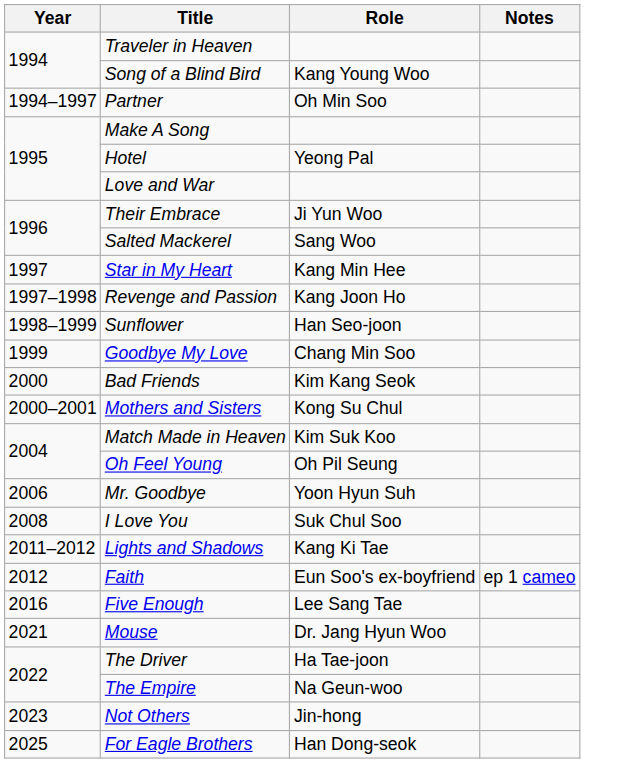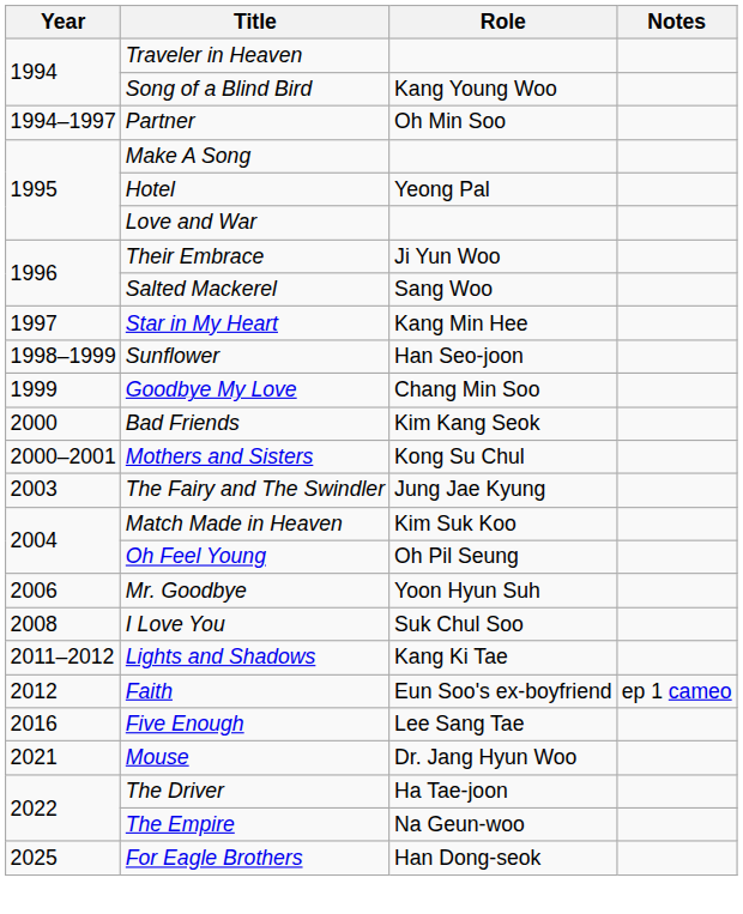 <table class="wikitable">
 <tr>
 <th>Year</th>
 <th>Title</th>
 <th>Role</th>
 <th>Notes</th>
 </tr>
 <tr>
 <td rowspan="2">1994</td>
 <td><em>Traveler in Heaven</em></td>
 <td></td>
 <td></td>
 </tr>
 <tr>
 <td><em>Song of a Blind Bird</em></td>
 <td>Kang Young Woo</td>
 <td></td>
 </tr>
 <tr>
 <td>1994–1997</td>
 <td><em>Partner</em></td>
 <td>Oh Min Soo</td>
 <td></td>
 </tr>
 <tr>
 <td rowspan="3">1995</td>
 <td><em>Make A Song</em></td>
 <td></td>
 <td></td>
 </tr>
 <tr>
 <td><em>Hotel</em></td>
 <td>Yeong Pal</td>
 <td></td>
 </tr>
 <tr>
 <td><em>Love and War</em></td>
 <td></td>
 <td></td>
 </tr>
 <tr>
 <td rowspan="2">1996</td>
 <td><em>Their Embrace</em></td>
 <td>Ji Yun Woo</td>
 <td></td>
 </tr>
 <tr>
 <td><em>Salted Mackerel</em></td>
 <td>Sang Woo</td>
 <td></td>
 </tr>
 <tr>
 <td>1997</td>
 <td><em><a href='#'>Star in My Heart</a></em></td>
 <td>Kang Min Hee</td>
 <td></td>
 </tr>
 <tr>
-<td>1997–1998</td>
-<td><em>Revenge and Passion</em></td>
-<td>Kang Joon Ho</td>
-<td></td>
-</tr>
-<tr>
 <td>1998–1999</td>
 <td><em>Sunflower</em></td>
 <td>Han Seo-joon</td>
 <td></td>
 </tr>
 <tr>
 <td>1999</td>
 <td><em><a href='#'>Goodbye My Love</a></em></td>
 <td>Chang Min Soo</td>
 <td></td>
 </tr>
 <tr>
 <td>2000</td>
 <td><em>Bad Friends</em></td>
 <td>Kim Kang Seok</td>
 <td></td>
 </tr>
 <tr>
 <td>2000–2001</td>
 <td><em><a href='#'>Mothers and Sisters</a></em></td>
 <td>Kong Su Chul</td>
+<td></td>
+</tr>
+<tr>
+<td>2003</td>
+<td><em>The Fairy and The Swindler</em></td>
+<td>Jung Jae Kyung</td>
 <td></td>
 </tr>
 <tr>
 <td rowspan="2">2004</td>
 <td><em>Match Made in Heaven</em></td>
 <td>Kim Suk Koo</td>
 <td></td>
 </tr>
 <tr>
 <td><em><a href='#'>Oh Feel Young</a></em></td>
 <td>Oh Pil Seung</td>
 <td></td>
 </tr>
 <tr>
 <td>2006</td>
 <td><em>Mr. Goodbye</em></td>
 <td>Yoon Hyun Suh</td>
 <td></td>
 </tr>
 <tr>
 <td>2008</td>
 <td><em>I Love You</em></td>
 <td>Suk Chul Soo</td>
 <td></td>
 </tr>
 <tr>
 <td>2011–2012</td>
 <td><em><a href='#'>Lights and Shadows</a></em></td>
 <td>Kang Ki Tae</td>
 <td></td>
 </tr>
 <tr>
 <td>2012</td>
 <td><em><a href='#'>Faith</a></em></td>
 <td>Eun Soo's ex-boyfriend</td>
 <td>ep 1 <a href='#'>cameo</a></td>
 </tr>
 <tr>
 <td>2016</td>
 <td><em><a href='#'>Five Enough</a></em></td>
 <td>Lee Sang Tae</td>
 <td></td>
 </tr>
 <tr>
 <td>2021</td>
 <td><em><a href='#'>Mouse</a></em></td>
 <td>Dr. Jang Hyun Woo</td>
 <td></td>
 </tr>
 <tr>
 <td rowspan="2">2022</td>
 <td><em>The Driver</em></td>
 <td>Ha Tae-joon</td>
 <td></td>
 </tr>
 <tr>
 <td><em><a href='#'>The Empire</a></em></td>
 <td>Na Geun-woo</td>
 <td></td>
 </tr>
 <tr>
-<td>2023</td>
-<td><em><a href='#'>Not Others</a></em></td>
-<td>Jin-hong</td>
-<td></td>
-</tr>
-<tr>
 <td>2025</td>
 <td><em><a href='#'>For Eagle Brothers</a></em></td>
 <td>Han Dong-seok</td>
 <td></td>
 </tr>
 </table>
